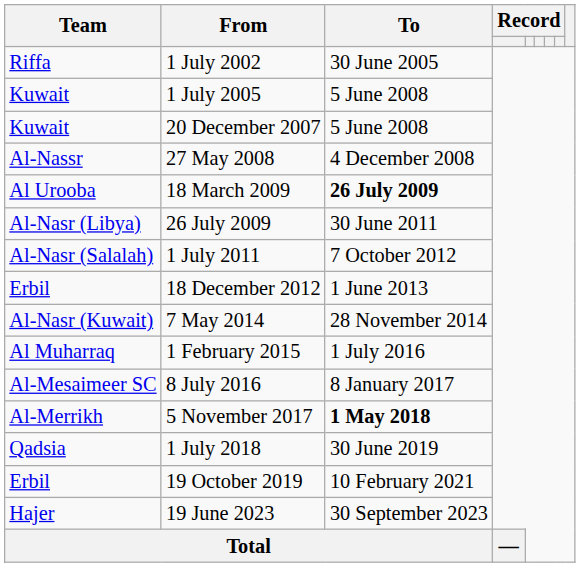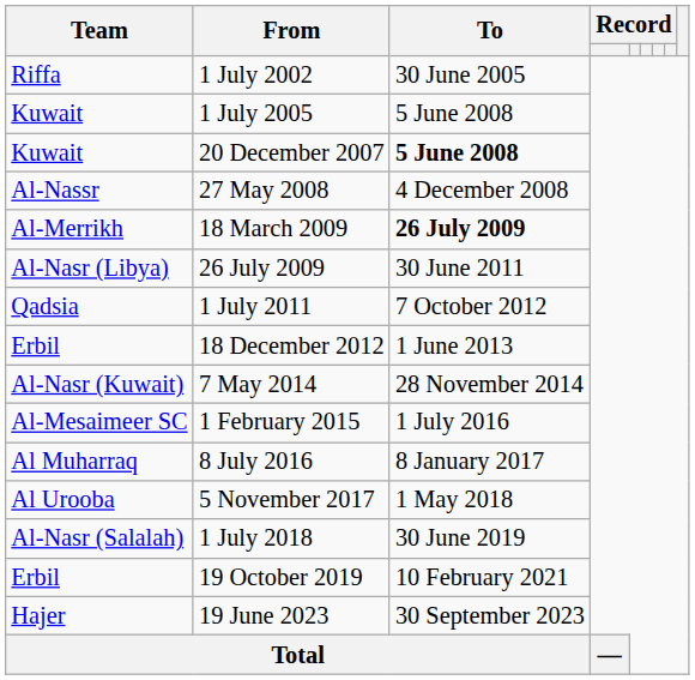 <table class=wikitable style=text-align:center>
 <tr>
 <th rowspan=2>Team</th>
 <th rowspan=2>From</th>
 <th rowspan=2>To</th>
 <th colspan=5>Record</th>
 <th rowspan=2></th>
 </tr>
 <tr>
 <th></th>
 <th></th>
 <th></th>
 <th></th>
 <th></th>
 </tr>
 <tr>
 <td align=left><a href='#'>Riffa</a></td>
 <td align=left>1 July 2002</td>
 <td align=left>30 June 2005<br></td>
 </tr>
 <tr>
 <td align=left><a href='#'>Kuwait</a></td>
 <td align=left>1 July 2005</td>
 <td align=left>5 June 2008<br></td>
 </tr>
 <tr>
 <td align=left><a href='#'>Kuwait</a></td>
 <td align=left>20 December 2007</td>
-<td align=left>5 June 2008<br></td>
+<td align=left><strong>5 June 2008<br></strong></td>
 </tr>
 <tr>
 <td align=left><a href='#'>Al-Nassr</a></td>
 <td align=left>27 May 2008</td>
 <td align=left>4 December 2008<br></td>
 </tr>
 <tr>
-<td align=left><a href='#'>Al Urooba</a></td>
+<td align=left><a href='#'>Al-Merrikh</a></td>
 <td align=left>18 March 2009</td>
 <td align=left><strong>26 July 2009<br></strong></td>
 </tr>
 <tr>
 <td align=left><a href='#'>Al-Nasr (Libya)</a></td>
 <td align=left>26 July 2009</td>
 <td align=left>30 June 2011<br></td>
 </tr>
 <tr>
-<td align=left><a href='#'>Al-Nasr (Salalah)</a></td>
+<td align=left><a href='#'>Qadsia</a></td>
 <td align=left>1 July 2011</td>
 <td align=left>7 October 2012<br></td>
 </tr>
 <tr>
 <td align=left><a href='#'>Erbil</a></td>
 <td align=left>18 December 2012</td>
 <td align=left>1 June 2013<br></td>
 </tr>
 <tr>
 <td align=left><a href='#'>Al-Nasr (Kuwait)</a></td>
 <td align=left>7 May 2014</td>
 <td align=left>28 November 2014<br></td>
 </tr>
 <tr>
-<td align=left><a href='#'>Al Muharraq</a></td>
+<td align=left><a href='#'>Al-Mesaimeer SC</a></td>
 <td align=left>1 February 2015</td>
 <td align=left>1 July 2016<br></td>
 </tr>
 <tr>
-<td align=left><a href='#'>Al-Mesaimeer SC</a></td>
+<td align=left><a href='#'>Al Muharraq</a></td>
 <td align=left>8 July 2016</td>
 <td align=left>8 January 2017<br></td>
 </tr>
 <tr>
-<td align=left><a href='#'>Al-Merrikh</a></td>
+<td align=left><a href='#'>Al Urooba</a></td>
 <td align=left>5 November 2017</td>
-<td align=left><strong>1 May 2018<br></strong></td>
+<td align=left>1 May 2018<br></td>
 </tr>
 <tr>
-<td align=left><a href='#'>Qadsia</a></td>
+<td align=left><a href='#'>Al-Nasr (Salalah)</a></td>
 <td align=left>1 July 2018</td>
 <td align=left>30 June 2019<br></td>
 </tr>
 <tr>
 <td align=left><a href='#'>Erbil</a></td>
 <td align=left>19 October 2019</td>
 <td align=left>10 February 2021<br></td>
 </tr>
 <tr>
 <td align=left><a href='#'>Hajer</a></td>
 <td align=left>19 June 2023</td>
 <td align=left>30 September 2023<br></td>
 </tr>
 <tr>
 <th colspan=3>Total<br></th>
 <th>—</th>
 </tr>
 </table>
